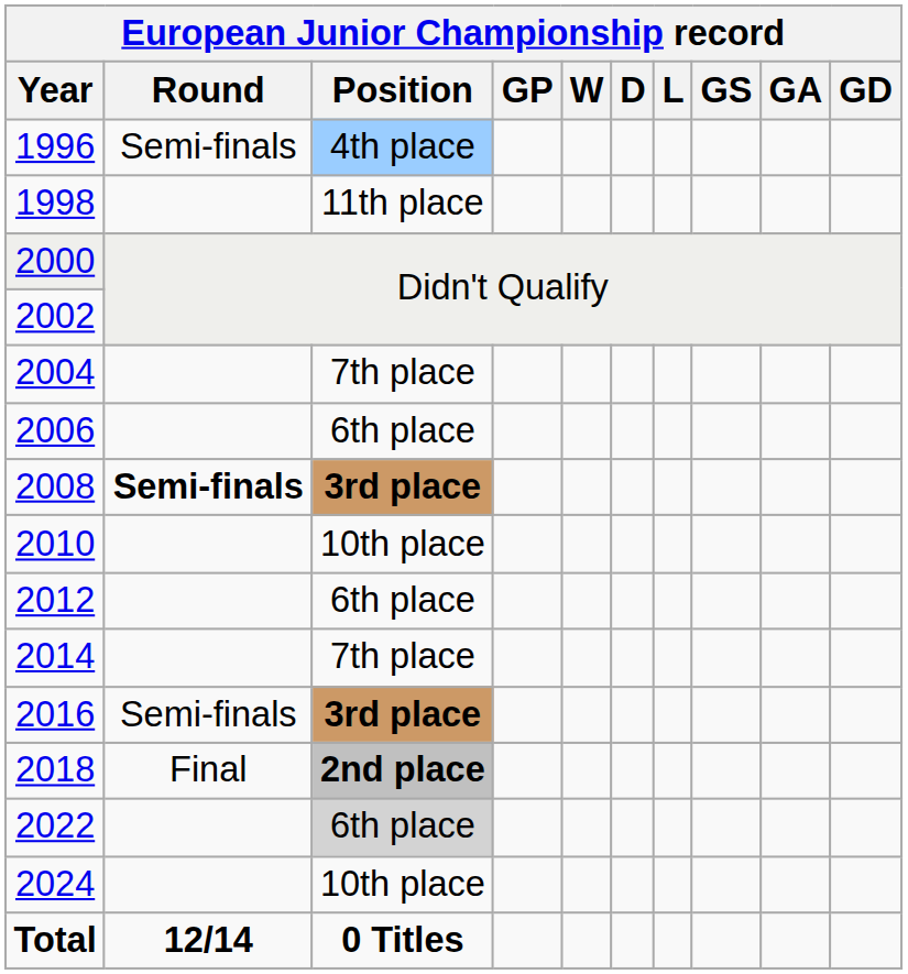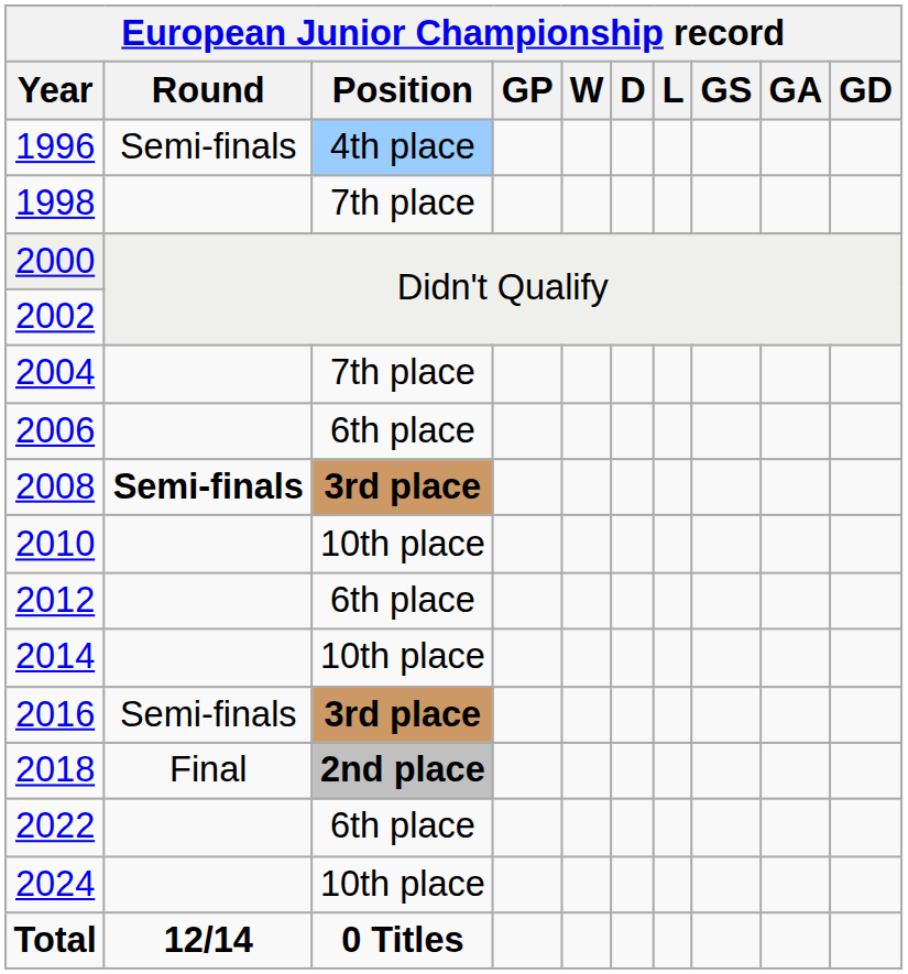 <table class="wikitable" style="text-align: center;">
 <tr>
 <th colspan=10><a href='#'>European Junior Championship</a> record</th>
 </tr>
 <tr>
 <th>Year</th>
 <th>Round</th>
 <th>Position</th>
 <th>GP</th>
 <th>W</th>
 <th>D</th>
 <th>L</th>
 <th>GS</th>
 <th>GA</th>
 <th>GD</th>
 </tr>
 <tr bgcolor=>
 <td> <a href='#'>1996</a></td>
 <td rowspan="1">Semi-finals</td>
 <td bgcolor=9acdff>4th place</td>
 <td></td>
 <td></td>
 <td></td>
 <td></td>
 <td></td>
 <td></td>
 <td></td>
 </tr>
 <tr bgcolor=>
 <td> <a href='#'>1998</a></td>
 <td></td>
-<td>11th place</td>
+<td>7th place</td>
 <td></td>
 <td></td>
 <td></td>
 <td></td>
 <td></td>
 <td></td>
 <td></td>
 </tr>
 <tr bgcolor=efefec>
 <td> <a href='#'>2000</a></td>
 <td colspan="9" rowspan="2">Didn't Qualify</td>
 </tr>
 <tr>
 <td> <a href='#'>2002</a></td>
 </tr>
 <tr>
 <td> <a href='#'>2004</a></td>
 <td></td>
 <td>7th place</td>
 <td></td>
 <td></td>
 <td></td>
 <td></td>
 <td></td>
 <td></td>
 </tr>
 <tr bgcolor=>
 <td> <a href='#'>2006</a></td>
 <td rowspan="1"></td>
 <td>6th place</td>
 <td></td>
 <td></td>
 <td></td>
 <td></td>
 <td></td>
 <td></td>
 <td></td>
 </tr>
 <tr bgcolor=>
 <td> <a href='#'>2008</a></td>
 <td><strong>Semi-finals</strong></td>
 <td bgcolor="#cc9966"><strong>3rd place </strong></td>
 <td></td>
 <td></td>
 <td></td>
 <td></td>
 <td></td>
 <td></td>
 <td></td>
 </tr>
 <tr bgcolor=>
 <td> <a href='#'>2010</a></td>
 <td></td>
 <td>10th place</td>
 <td></td>
 <td></td>
 <td></td>
 <td></td>
 <td></td>
 <td></td>
 <td></td>
 </tr>
 <tr bgcolor="">
 <td> <a href='#'>2012</a></td>
 <td></td>
 <td>6th place</td>
 <td></td>
 <td></td>
 <td></td>
 <td></td>
 <td></td>
 <td></td>
 <td></td>
 </tr>
 <tr bgcolor=>
 <td> <a href='#'>2014</a></td>
 <td></td>
-<td>7th place</td>
+<td>10th place</td>
 <td></td>
 <td></td>
 <td></td>
 <td></td>
 <td></td>
 <td></td>
 <td></td>
 </tr>
 <tr bgcolor=>
 <td> <a href='#'>2016</a></td>
 <td>Semi-finals</td>
 <td bgcolor="#cc9966"><strong>3rd place </strong></td>
 <td></td>
 <td></td>
 <td></td>
 <td></td>
 <td></td>
 <td></td>
 <td></td>
 </tr>
 <tr>
 <td> <a href='#'>2018</a></td>
 <td>Final</td>
 <td bgcolor="silver"><strong>2nd place </strong></td>
 <td></td>
 <td></td>
 <td></td>
 <td></td>
 <td></td>
 <td></td>
 <td></td>
 </tr>
 <tr>
 <td> <a href='#'>2022</a></td>
 <td></td>
-<td style="background: lightgrey;">6th place</td>
+<td>6th place</td>
 <td></td>
 <td></td>
 <td></td>
 <td></td>
 <td></td>
 <td></td>
 <td></td>
 </tr>
 <tr>
 <td> <a href='#'>2024</a></td>
 <td></td>
 <td>10th place</td>
 <td></td>
 <td></td>
 <td></td>
 <td></td>
 <td></td>
 <td></td>
 <td></td>
 </tr>
 <tr>
 <td><strong>Total</strong></td>
 <td><strong>12/14</strong></td>
 <td><strong>0 Titles</strong></td>
 <td></td>
 <td></td>
 <td></td>
 <td></td>
 <td></td>
 <td></td>
 <td></td>
 </tr>
 </table>
